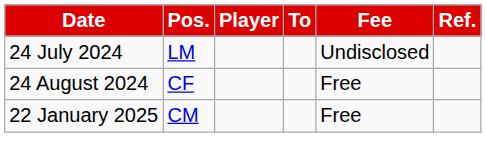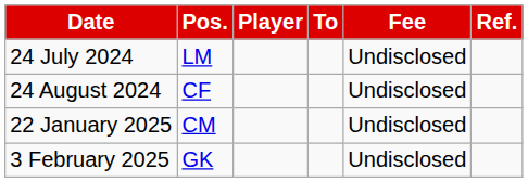 <table class="wikitable plainrowheaders sortable">
 <tr>
 <th style="background:#DD0000;color:#fff;">Date</th>
 <th style="background:#DD0000;color:#fff;">Pos.</th>
 <th style="background:#DD0000;color:#fff;">Player</th>
 <th style="background:#DD0000;color:#fff;">To</th>
 <th style="background:#DD0000;color:#fff;">Fee</th>
 <th style="background:#DD0000;color:#fff;">Ref.</th>
 </tr>
 <tr>
 <td>24 July 2024</td>
 <td><a href='#'>LM</a></td>
 <td></td>
 <td></td>
 <td>Undisclosed</td>
 <td></td>
 </tr>
 <tr>
 <td>24 August 2024</td>
 <td><a href='#'>CF</a></td>
 <td></td>
 <td></td>
-<td>Free</td>
+<td>Undisclosed</td>
 <td></td>
 </tr>
 <tr>
 <td>22 January 2025</td>
 <td><a href='#'>CM</a></td>
 <td></td>
 <td></td>
-<td>Free</td>
+<td>Undisclosed</td>
+<td></td>
+</tr>
+<tr>
+<td>3 February 2025</td>
+<td><a href='#'>GK</a></td>
+<td></td>
+<td></td>
+<td>Undisclosed</td>
 <td></td>
 </tr>
 </table>
